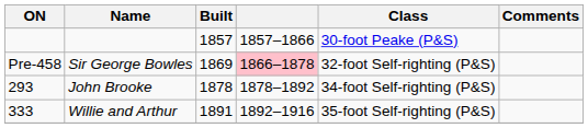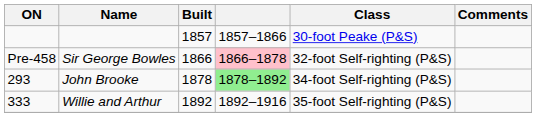 <table class="wikitable">
 <tr>
 <th>ON</th>
 <th>Name</th>
 <th>Built</th>
 <th></th>
 <th>Class</th>
 <th>Comments</th>
 </tr>
 <tr>
 <td></td>
 <td></td>
 <td>1857</td>
 <td>1857–1866</td>
 <td><a href='#'>30-foot Peake (P&S)</a></td>
 <td></td>
 </tr>
 <tr>
 <td>Pre-458</td>
 <td><em>Sir George Bowles</em></td>
-<td>1869</td>
+<td>1866</td>
 <td style="background: pink;">1866–1878</td>
 <td>32-foot Self-righting (P&S)</td>
 <td></td>
 </tr>
 <tr>
 <td>293</td>
 <td><em>John Brooke</em></td>
 <td>1878</td>
-<td>1878–1892</td>
+<td style="background: lightgreen;">1878–1892</td>
 <td>34-foot Self-righting (P&S)</td>
 <td></td>
 </tr>
 <tr>
 <td>333</td>
 <td><em>Willie and Arthur</em></td>
-<td>1891</td>
+<td>1892</td>
 <td>1892–1916</td>
 <td>35-foot Self-righting (P&S)</td>
 <td></td>
 </tr>
 <tr>
 </tr>
 </table>
